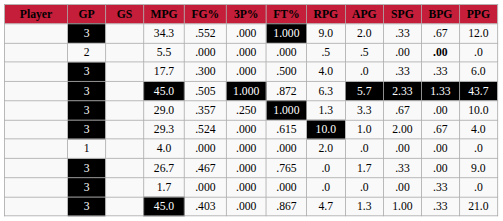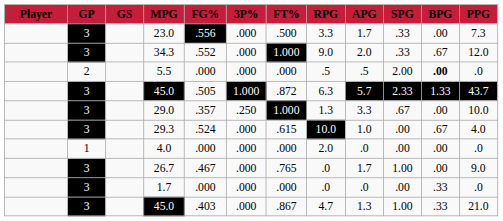 <table class="wikitable sortable" style="font-size:90%; text-align:center;">
 <tr>
 <th style="background:#C41E3A;color:black;" width="10%">Player</th>
 <th style="background:#C41E3A;color:black;" width="6%">GP</th>
 <th style="background:#C41E3A;color:black;" width="6%">GS</th>
 <th style="background:#C41E3A;color:black;" width="6%">MPG</th>
 <th style="background:#C41E3A;color:black;" width="6%">FG%</th>
 <th style="background:#C41E3A;color:black;" width="6%">3P%</th>
 <th style="background:#C41E3A;color:black;" width="6%">FT%</th>
 <th style="background:#C41E3A;color:black;" width="6%">RPG</th>
 <th style="background:#C41E3A;color:black;" width="6%">APG</th>
 <th style="background:#C41E3A;color:black;" width="6%">SPG</th>
 <th style="background:#C41E3A;color:black;" width="6%">BPG</th>
 <th style="background:#C41E3A;color:black;" width="6%">PPG</th>
+</tr>
+<tr>
+<td></td>
+<td style="background:black;color:white;">3</td>
+<td></td>
+<td>23.0</td>
+<td style="background:black;color:white;">.556</td>
+<td>.000</td>
+<td>.500</td>
+<td>3.3</td>
+<td>1.7</td>
+<td>.33</td>
+<td>.00</td>
+<td>7.3</td>
 </tr>
 <tr>
 <td></td>
 <td style="background:black;color:white;">3</td>
 <td></td>
 <td>34.3</td>
 <td>.552</td>
 <td>.000</td>
 <td style="background:black;color:white;">1.000</td>
 <td>9.0</td>
 <td>2.0</td>
 <td>.33</td>
 <td>.67</td>
 <td>12.0</td>
 </tr>
 <tr>
 <td></td>
 <td>2</td>
 <td></td>
 <td>5.5</td>
 <td>.000</td>
 <td>.000</td>
 <td>.000</td>
 <td>.5</td>
 <td>.5</td>
-<td>.00</td>
+<td>2.00</td>
 <td><strong>.00</strong></td>
 <td>.0</td>
-</tr>
-<tr>
-<td></td>
-<td style="background:black;color:white;">3</td>
-<td></td>
-<td>17.7</td>
-<td>.300</td>
-<td>.000</td>
-<td>.500</td>
-<td>4.0</td>
-<td>.0</td>
-<td>.33</td>
-<td>.33</td>
-<td>6.0</td>
 </tr>
 <tr>
 <td></td>
 <td style="background:black;color:white;">3</td>
 <td></td>
 <td style="background:black;color:white;">45.0</td>
 <td>.505</td>
 <td style="background:black;color:white;">1.000</td>
 <td>.872</td>
 <td>6.3</td>
 <td style="background:black;color:white;">5.7</td>
 <td style="background:black;color:white;">2.33</td>
 <td style="background:black;color:white;">1.33</td>
 <td style="background:black;color:white;">43.7</td>
 </tr>
 <tr>
 <td></td>
 <td style="background:black;color:white;">3</td>
 <td></td>
 <td>29.0</td>
 <td>.357</td>
 <td>.250</td>
 <td style="background:black;color:white;">1.000</td>
 <td>1.3</td>
 <td>3.3</td>
 <td>.67</td>
 <td>.00</td>
 <td>10.0</td>
 </tr>
 <tr>
 <td></td>
 <td style="background:black;color:white;">3</td>
 <td></td>
 <td>29.3</td>
 <td>.524</td>
 <td>.000</td>
 <td>.615</td>
 <td style="background:black;color:white;">10.0</td>
 <td>1.0</td>
-<td>2.00</td>
+<td>.00</td>
 <td>.67</td>
 <td>4.0</td>
 </tr>
 <tr>
 <td></td>
 <td>1</td>
 <td></td>
 <td>4.0</td>
 <td>.000</td>
 <td>.000</td>
 <td>.000</td>
 <td>2.0</td>
 <td>.0</td>
 <td>.00</td>
 <td>.00</td>
 <td>.0</td>
 </tr>
 <tr>
 <td></td>
 <td style="background:black;color:white;">3</td>
 <td></td>
 <td>26.7</td>
 <td>.467</td>
 <td>.000</td>
 <td>.765</td>
 <td>.0</td>
 <td>1.7</td>
-<td>.33</td>
+<td>1.00</td>
 <td>.00</td>
 <td>9.0</td>
 </tr>
 <tr>
 <td></td>
 <td style="background:black;color:white;">3</td>
 <td></td>
 <td>1.7</td>
 <td>.000</td>
 <td>.000</td>
 <td>.000</td>
 <td>.0</td>
 <td>.0</td>
 <td>.00</td>
 <td>.33</td>
 <td>.0</td>
 </tr>
 <tr>
 <td></td>
 <td style="background:black;color:white;">3</td>
 <td></td>
 <td style="background:black;color:white;">45.0</td>
 <td>.403</td>
 <td>.000</td>
 <td>.867</td>
 <td>4.7</td>
 <td>1.3</td>
 <td>1.00</td>
 <td>.33</td>
 <td>21.0</td>
 </tr>
 </table>
